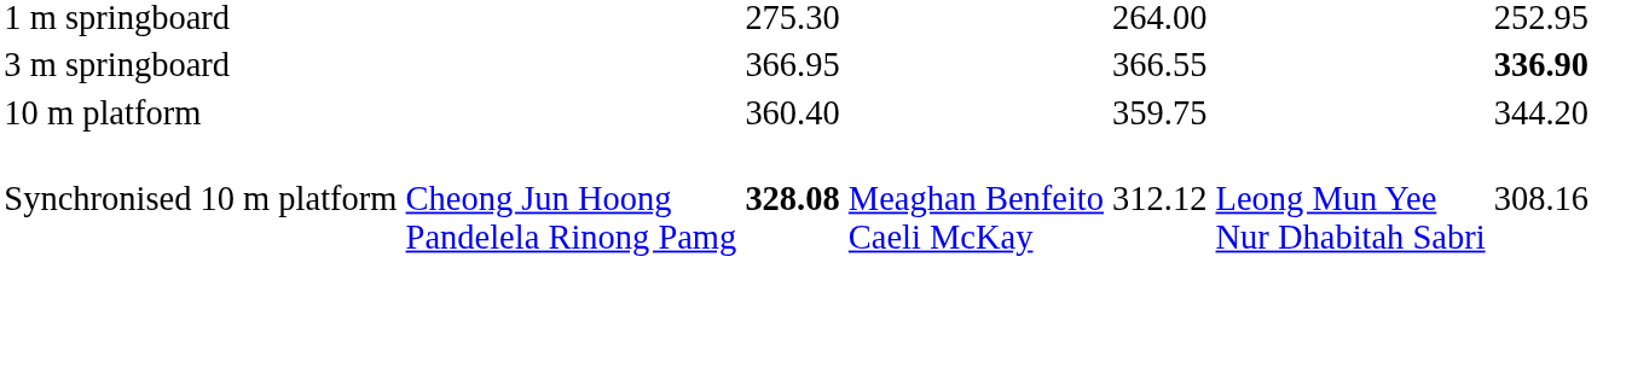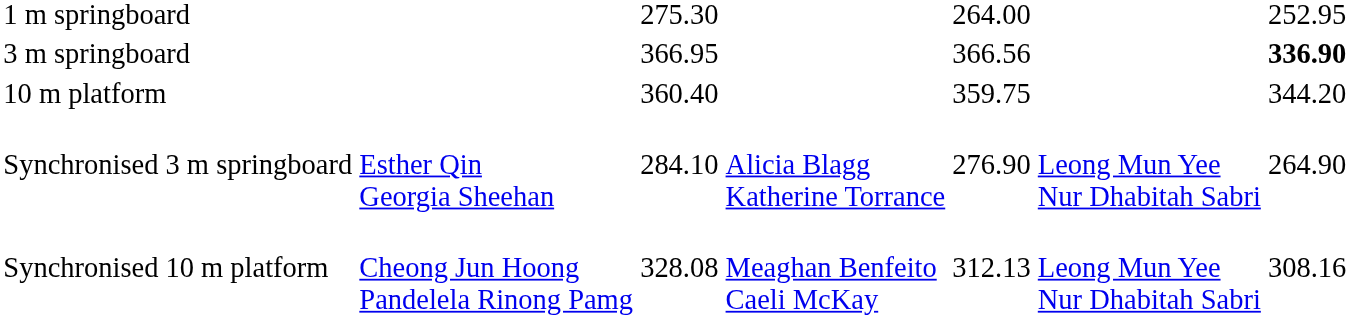 <table>
 <tr>
 <td>1 m springboard<br></td>
 <td></td>
 <td>275.30</td>
 <td></td>
 <td>264.00</td>
 <td></td>
 <td>252.95</td>
 </tr>
 <tr>
 <td>3 m springboard<br></td>
 <td></td>
 <td>366.95</td>
 <td></td>
-<td>366.55</td>
+<td>366.56</td>
 <td></td>
 <td><strong>336.90</strong></td>
 </tr>
 <tr>
 <td>10 m platform<br></td>
 <td></td>
 <td>360.40</td>
 <td></td>
 <td>359.75</td>
 <td></td>
 <td>344.20</td>
 </tr>
 <tr>
+<td>Synchronised 3 m springboard<br></td>
+<td><br><a href='#'>Esther Qin</a><br><a href='#'>Georgia Sheehan</a></td>
+<td>284.10</td>
+<td><br><a href='#'>Alicia Blagg</a><br><a href='#'>Katherine Torrance</a></td>
+<td>276.90</td>
+<td><br><a href='#'>Leong Mun Yee</a><br><a href='#'>Nur Dhabitah Sabri</a></td>
+<td>264.90</td>
+</tr>
+<tr>
 <td>Synchronised 10 m platform<br></td>
 <td><br><a href='#'>Cheong Jun Hoong</a><br><a href='#'>Pandelela Rinong Pamg</a></td>
-<td><strong>328.08</strong></td>
+<td>328.08</td>
 <td><br><a href='#'>Meaghan Benfeito</a><br><a href='#'>Caeli McKay</a></td>
-<td>312.12</td>
+<td>312.13</td>
 <td><br><a href='#'>Leong Mun Yee</a><br><a href='#'>Nur Dhabitah Sabri</a></td>
 <td>308.16</td>
 </tr>
 </table>
